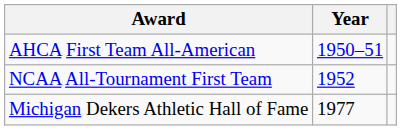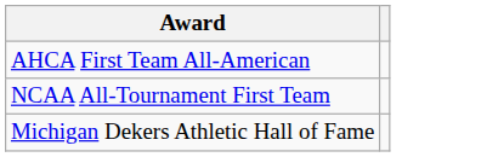 <table class="wikitable">
 <tr>
 <th>Award</th>
-<th>Year</th>
 <th></th>
 </tr>
 <tr>
 <td><a href='#'>AHCA</a> <a href='#'>First Team All-American</a></td>
-<td><a href='#'>1950–51</a></td>
 <td></td>
 </tr>
 <tr>
 <td><a href='#'>NCAA</a> <a href='#'>All-Tournament First Team</a></td>
-<td><a href='#'>1952</a></td>
 <td></td>
 </tr>
 <tr>
 <td><a href='#'>Michigan</a> Dekers Athletic Hall of Fame</td>
-<td>1977</td>
 <td></td>
 </tr>
 </table>
